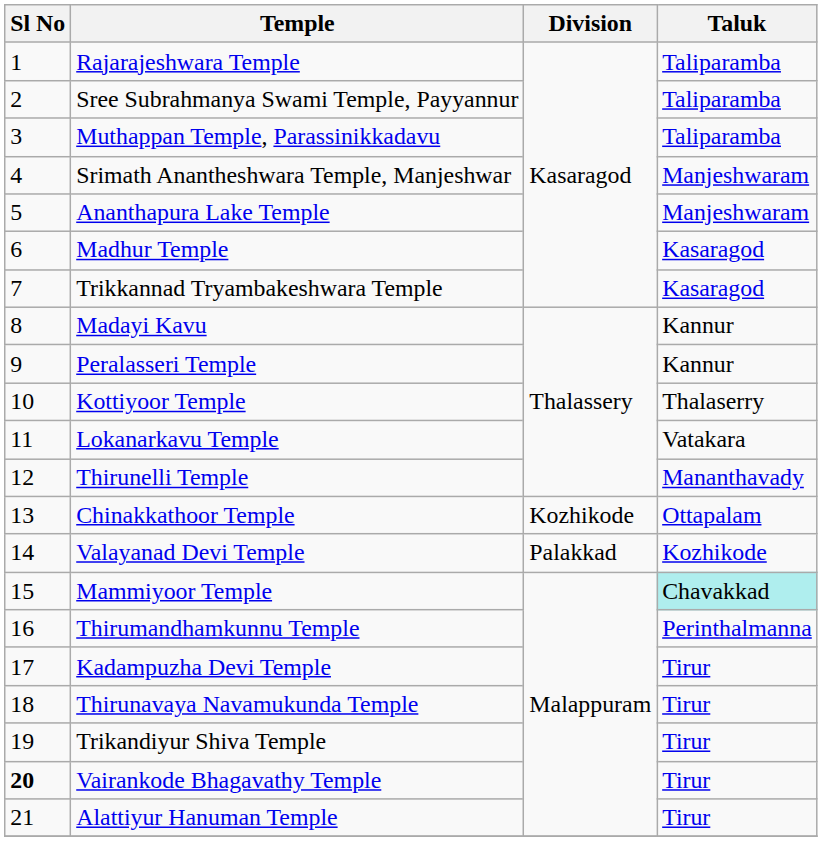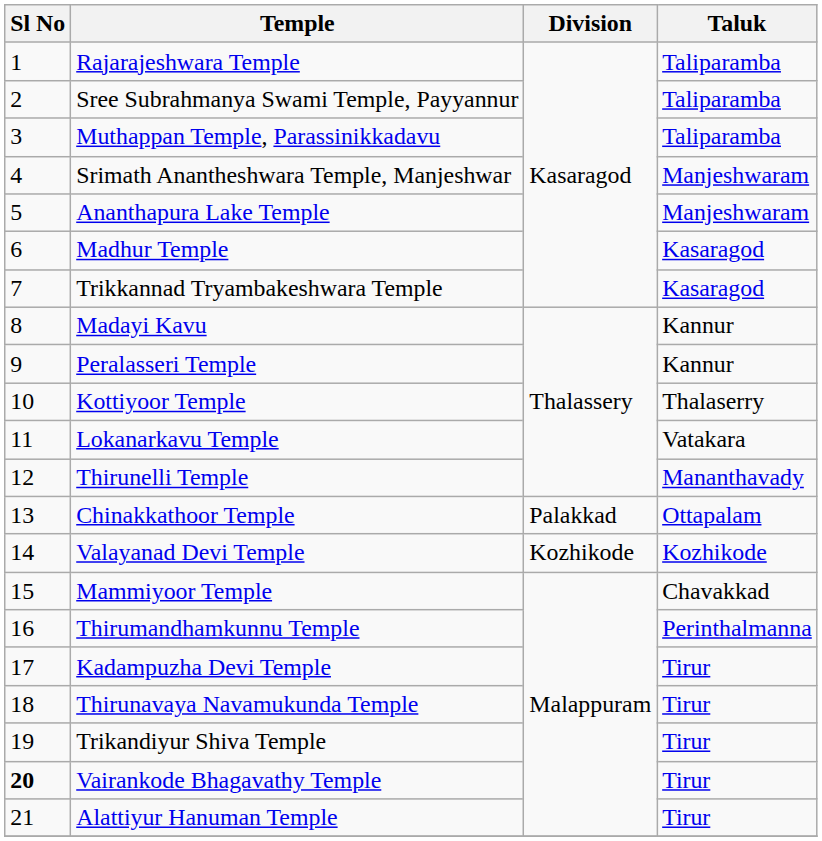 <table class="wikitable sortable">
 <tr>
 <th>Sl No</th>
 <th>Temple</th>
 <th>Division</th>
 <th>Taluk</th>
 </tr>
 <tr>
 <td>1</td>
 <td><a href='#'>Rajarajeshwara Temple</a></td>
 <td rowspan="7">Kasaragod</td>
 <td><a href='#'>Taliparamba</a></td>
 </tr>
 <tr>
 <td>2</td>
 <td>Sree Subrahmanya Swami Temple, Payyannur</td>
 <td><a href='#'>Taliparamba</a></td>
 </tr>
 <tr>
 <td>3</td>
 <td><a href='#'>Muthappan Temple</a>, <a href='#'>Parassinikkadavu</a></td>
 <td><a href='#'>Taliparamba</a></td>
 </tr>
 <tr>
 <td>4</td>
 <td>Srimath Anantheshwara Temple, Manjeshwar</td>
 <td><a href='#'>Manjeshwaram</a></td>
 </tr>
 <tr>
 <td>5</td>
 <td><a href='#'>Ananthapura Lake Temple</a></td>
 <td><a href='#'>Manjeshwaram</a></td>
 </tr>
 <tr>
 <td>6</td>
 <td><a href='#'>Madhur Temple</a></td>
 <td><a href='#'>Kasaragod</a></td>
 </tr>
 <tr>
 <td>7</td>
 <td>Trikkannad Tryambakeshwara Temple</td>
 <td><a href='#'>Kasaragod</a></td>
 </tr>
 <tr>
 <td>8</td>
 <td><a href='#'>Madayi Kavu</a></td>
 <td rowspan="5">Thalassery</td>
 <td>Kannur</td>
 </tr>
 <tr>
 <td>9</td>
 <td><a href='#'>Peralasseri Temple</a></td>
 <td>Kannur</td>
 </tr>
 <tr>
 <td>10</td>
 <td><a href='#'>Kottiyoor Temple</a></td>
 <td>Thalaserry</td>
 </tr>
 <tr>
 <td>11</td>
 <td><a href='#'>Lokanarkavu Temple</a></td>
 <td>Vatakara</td>
 </tr>
 <tr>
 <td>12</td>
 <td><a href='#'>Thirunelli Temple</a></td>
 <td><a href='#'>Mananthavady</a></td>
 </tr>
 <tr>
 <td>13</td>
 <td><a href='#'>Chinakkathoor Temple</a></td>
-<td>Kozhikode</td>
+<td>Palakkad</td>
 <td><a href='#'>Ottapalam</a></td>
 </tr>
 <tr>
 <td>14</td>
 <td><a href='#'>Valayanad Devi Temple</a></td>
-<td>Palakkad</td>
+<td>Kozhikode</td>
 <td><a href='#'>Kozhikode</a></td>
 </tr>
 <tr>
 <td>15</td>
 <td><a href='#'>Mammiyoor Temple</a></td>
 <td rowspan="7">Malappuram</td>
-<td style="background: paleturquoise;">Chavakkad</td>
+<td>Chavakkad</td>
 </tr>
 <tr>
 <td>16</td>
 <td><a href='#'>Thirumandhamkunnu Temple</a></td>
 <td><a href='#'>Perinthalmanna</a></td>
 </tr>
 <tr>
 <td>17</td>
 <td><a href='#'>Kadampuzha Devi Temple</a></td>
 <td><a href='#'>Tirur</a></td>
 </tr>
 <tr>
 <td>18</td>
 <td><a href='#'>Thirunavaya Navamukunda Temple</a></td>
 <td><a href='#'>Tirur</a></td>
 </tr>
 <tr>
 <td>19</td>
 <td>Trikandiyur Shiva Temple</td>
 <td><a href='#'>Tirur</a></td>
 </tr>
 <tr>
 <td><strong>20</strong></td>
 <td><a href='#'>Vairankode Bhagavathy Temple</a></td>
 <td><a href='#'>Tirur</a></td>
 </tr>
 <tr>
 <td>21</td>
 <td><a href='#'>Alattiyur Hanuman Temple</a></td>
 <td><a href='#'>Tirur</a></td>
 </tr>
 <tr>
 </tr>
 </table>
